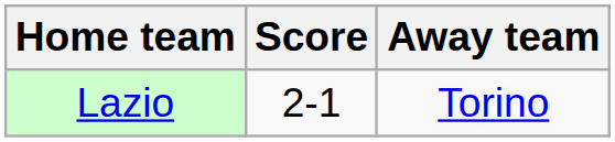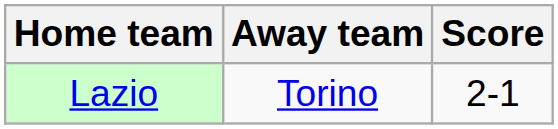 <table class="wikitable" style="text-align: center">
 <tr>
 <th>Home team</th>
+<th>Away team</th>
 <th>Score</th>
-<th>Away team</th>
 </tr>
 <tr>
 <td bgcolor="ccffcc"><a href='#'>Lazio</a></td>
+<td><a href='#'>Torino</a></td>
 <td>2-1</td>
-<td><a href='#'>Torino</a></td>
 </tr>
 </table>
